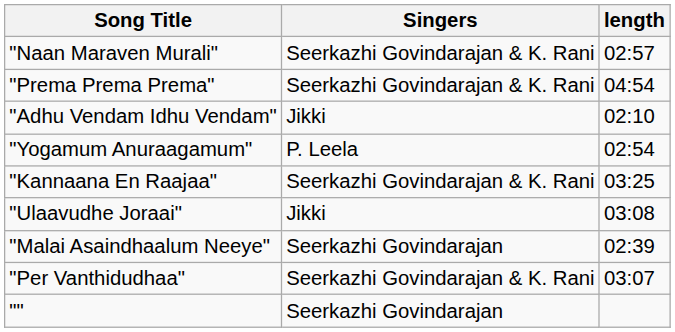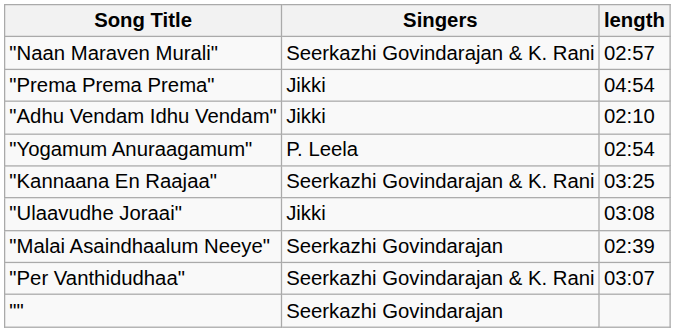 <table class="wikitable">
 <tr>
 <th>Song Title</th>
 <th>Singers</th>
 <th>length</th>
 </tr>
 <tr>
 <td>"Naan Maraven Murali"</td>
 <td>Seerkazhi Govindarajan & K. Rani</td>
 <td>02:57</td>
 </tr>
 <tr>
 <td>"Prema Prema Prema"</td>
-<td>Seerkazhi Govindarajan & K. Rani</td>
+<td>Jikki</td>
 <td>04:54</td>
 </tr>
 <tr>
 <td>"Adhu Vendam Idhu Vendam"</td>
 <td>Jikki</td>
 <td>02:10</td>
 </tr>
 <tr>
 <td>"Yogamum Anuraagamum"</td>
 <td>P. Leela</td>
 <td>02:54</td>
 </tr>
 <tr>
 <td>"Kannaana En Raajaa"</td>
 <td>Seerkazhi Govindarajan & K. Rani</td>
 <td>03:25</td>
 </tr>
 <tr>
 <td>"Ulaavudhe Joraai"</td>
 <td>Jikki</td>
 <td>03:08</td>
 </tr>
 <tr>
 <td>"Malai Asaindhaalum Neeye"</td>
 <td>Seerkazhi Govindarajan</td>
 <td>02:39</td>
 </tr>
 <tr>
 <td>"Per Vanthidudhaa"</td>
 <td>Seerkazhi Govindarajan & K. Rani</td>
 <td>03:07</td>
 </tr>
 <tr>
 <td>""</td>
 <td>Seerkazhi Govindarajan</td>
 <td></td>
 </tr>
 </table>
